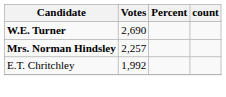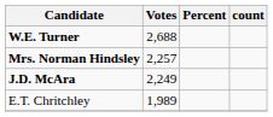 <table class="wikitable">
 <tr>
 <th>Candidate</th>
 <th>Votes</th>
 <th>Percent</th>
 <th>count</th>
 </tr>
 <tr>
 <td style="font-weight:bold;">W.E. Turner</td>
-<td style="text-align:right;">2,690</td>
+<td style="text-align:right;">2,688</td>
 <td style="text-align:right;"></td>
 <td style="text-align:right;"></td>
 </tr>
 <tr>
 <td style="font-weight:bold;">Mrs. Norman Hindsley</td>
 <td style="text-align:right;">2,257</td>
 <td style="text-align:right;"></td>
 <td style="text-align:right;"></td>
 </tr>
 <tr>
+<td style="font-weight:bold;">J.D. McAra</td>
+<td style="text-align:right;">2,249</td>
+<td style="text-align:right;"></td>
+<td style="text-align:right;"></td>
+</tr>
+<tr>
 <td>E.T. Chritchley</td>
-<td style="text-align:right;">1,992</td>
+<td style="text-align:right;">1,989</td>
 <td style="text-align:right;"></td>
 <td style="text-align:right;"></td>
 </tr>
 <tr>
 </tr>
 </table>
